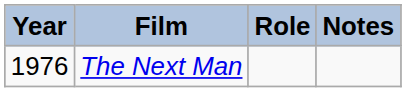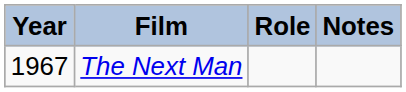 <table class="wikitable" style="font-size:95%;">
 <tr>
 <th style="background:#B0C4DE;">Year</th>
 <th style="background:#B0C4DE;">Film</th>
 <th style="background:#B0C4DE;">Role</th>
 <th style="background:#B0C4DE;">Notes</th>
 </tr>
 <tr>
-<td>1976</td>
+<td>1967</td>
 <td><em><a href='#'>The Next Man</a></em></td>
 <td></td>
 <td></td>
 </tr>
 </table>
